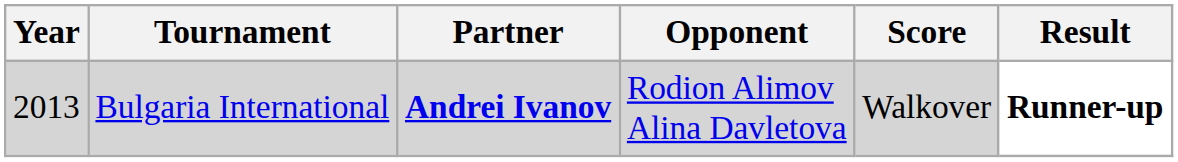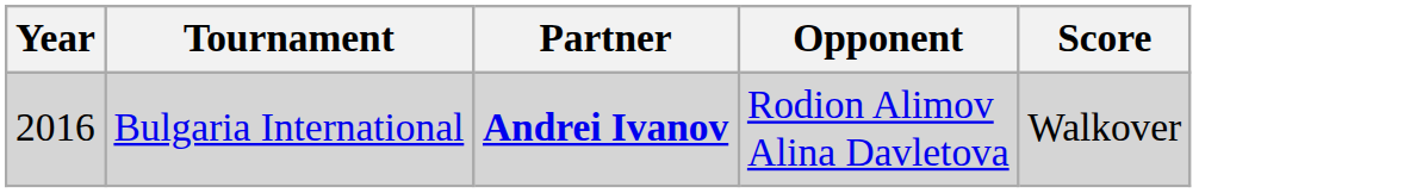 <table class="sortable wikitable" style="font-size: 90%;">
 <tr>
 <th>Year</th>
 <th>Tournament</th>
 <th>Partner</th>
 <th>Opponent</th>
 <th>Score</th>
-<th>Result</th>
 </tr>
 <tr style="background:#D5D5D5">
-<td align="center">2013</td>
+<td align="center">2016</td>
 <td align="left"><a href='#'>Bulgaria International</a></td>
 <td align="left"><strong> <a href='#'>Andrei Ivanov</a></strong></td>
 <td align="left"> <a href='#'>Rodion Alimov</a><br> <a href='#'>Alina Davletova</a></td>
 <td align="left">Walkover</td>
-<td style="text-align:left; background:white"> <strong>Runner-up</strong></td>
 </tr>
 </table>
